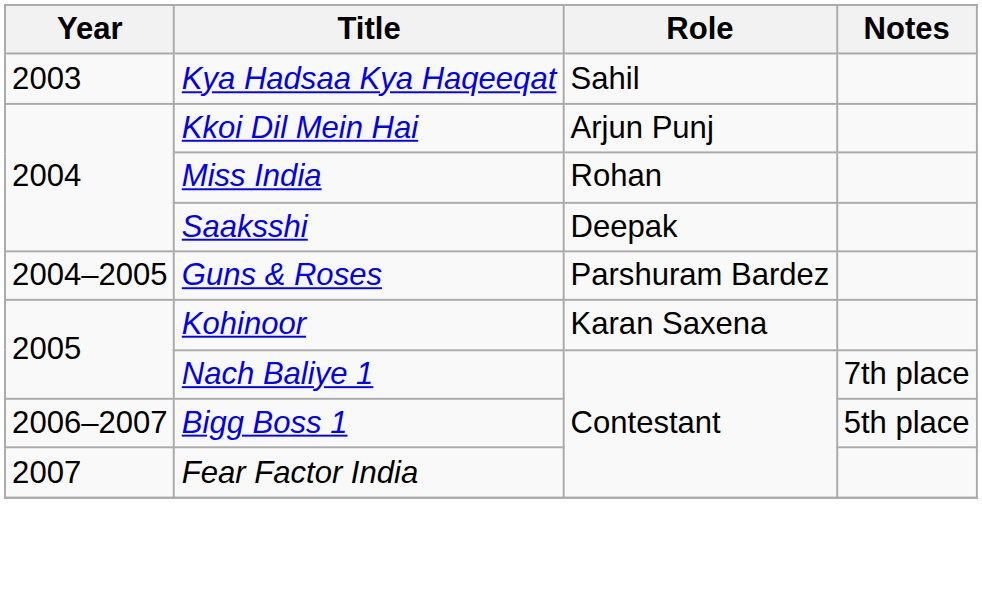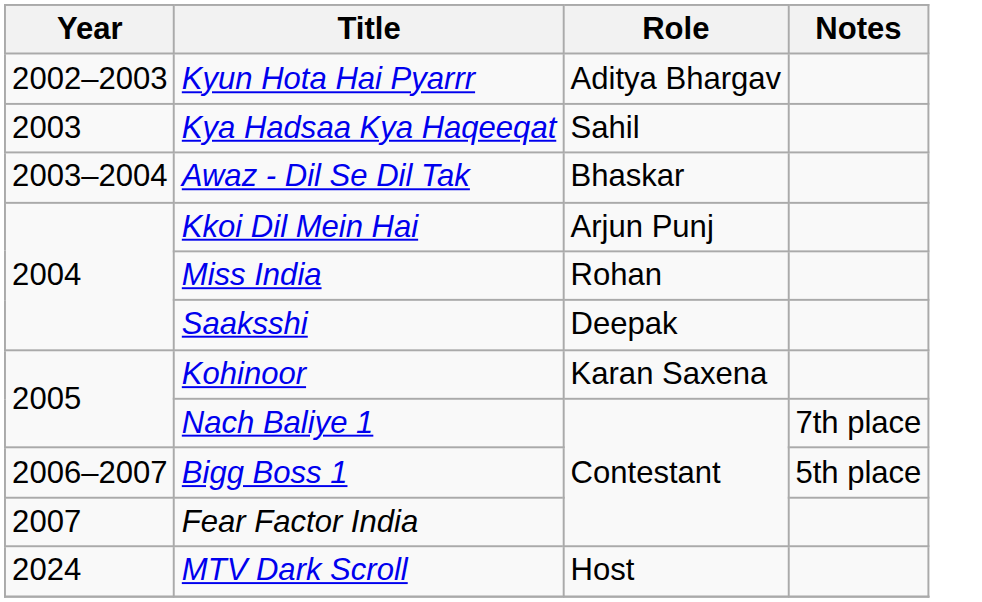 <table class="wikitable sortable">
 <tr>
 <th scope="col">Year</th>
 <th scope="col">Title</th>
 <th scope="col">Role</th>
 <th>Notes</th>
 </tr>
 <tr>
+<td>2002–2003</td>
+<td><em><a href='#'>Kyun Hota Hai Pyarrr</a></em></td>
+<td>Aditya Bhargav</td>
+<td></td>
+</tr>
+<tr>
 <td>2003</td>
 <td><em><a href='#'>Kya Hadsaa Kya Haqeeqat</a></em></td>
 <td>Sahil</td>
+<td></td>
+</tr>
+<tr>
+<td>2003–2004</td>
+<td><em><a href='#'>Awaz - Dil Se Dil Tak</a></em></td>
+<td>Bhaskar</td>
 <td></td>
 </tr>
 <tr>
 <td rowspan="3">2004</td>
 <td><em><a href='#'>Kkoi Dil Mein Hai</a></em></td>
 <td>Arjun Punj</td>
 <td></td>
 </tr>
 <tr>
 <td><em><a href='#'>Miss India</a></em></td>
 <td>Rohan</td>
 <td></td>
 </tr>
 <tr>
 <td><em><a href='#'>Saaksshi</a></em></td>
 <td>Deepak</td>
-<td></td>
-</tr>
-<tr>
-<td>2004–2005</td>
-<td><em><a href='#'>Guns & Roses</a></em></td>
-<td>Parshuram Bardez</td>
 <td></td>
 </tr>
 <tr>
 <td rowspan="2">2005</td>
 <td><em><a href='#'>Kohinoor</a></em></td>
 <td>Karan Saxena</td>
 <td></td>
 </tr>
 <tr>
 <td><em><a href='#'>Nach Baliye 1</a></em></td>
 <td rowspan="3">Contestant</td>
 <td>7th place</td>
 </tr>
 <tr>
 <td>2006–2007</td>
 <td><em><a href='#'>Bigg Boss 1</a></em></td>
 <td>5th place</td>
 </tr>
 <tr>
 <td>2007</td>
 <td><em>Fear Factor India</em></td>
 <td></td>
 </tr>
 <tr>
+<td>2024</td>
+<td><em><a href='#'>MTV Dark Scroll</a></em></td>
+<td>Host</td>
+<td></td>
+</tr>
+<tr>
 </tr>
 </table>
